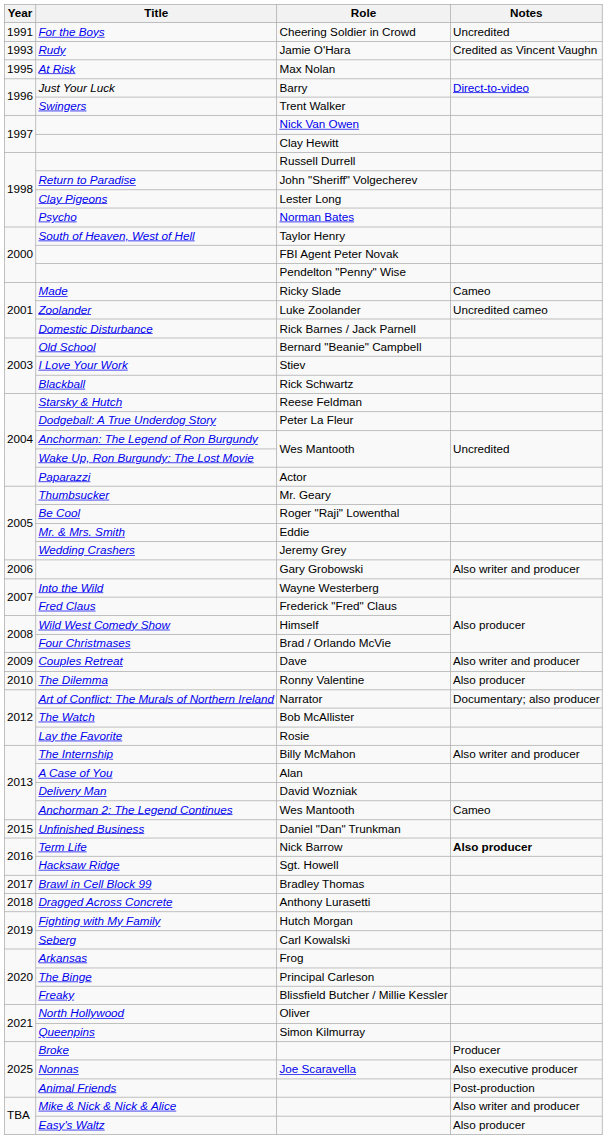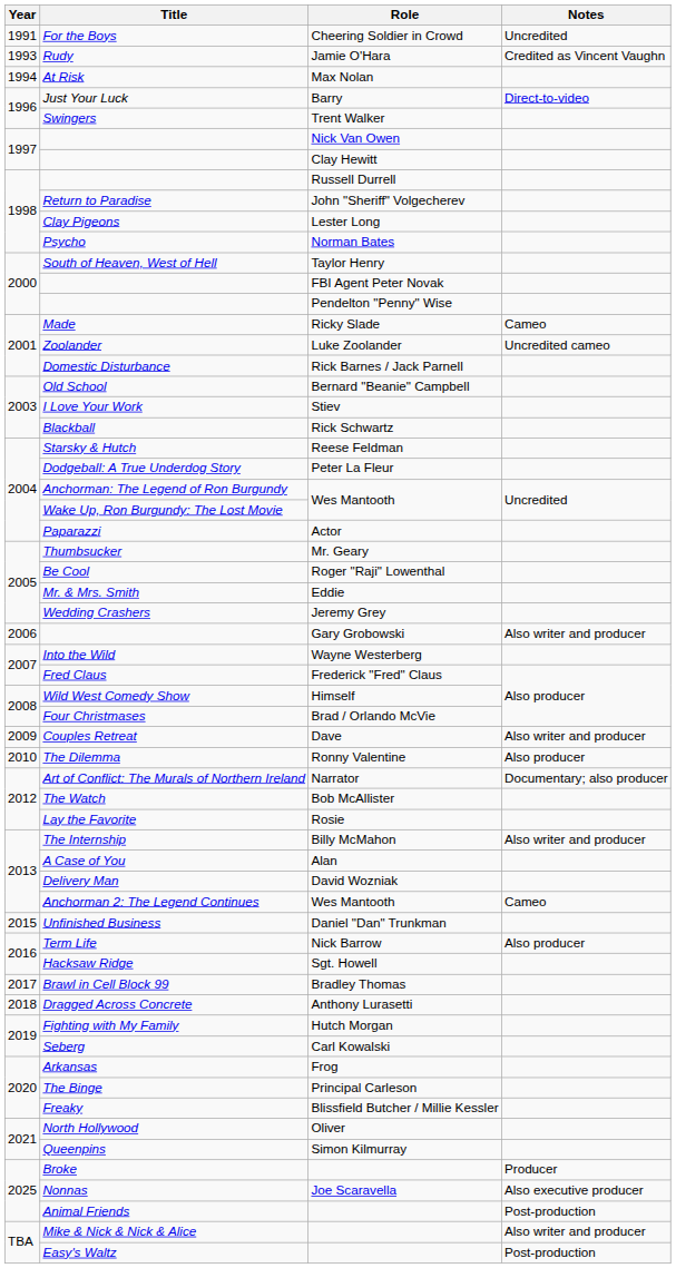 <table class="wikitable sortable">
 <tr>
 <th>Year</th>
 <th>Title</th>
 <th>Role</th>
 <th class="unsortable">Notes</th>
 </tr>
 <tr>
 <td>1991</td>
 <td><em><a href='#'>For the Boys</a></em></td>
 <td>Cheering Soldier in Crowd</td>
 <td>Uncredited</td>
 </tr>
 <tr>
 <td>1993</td>
 <td><em><a href='#'>Rudy</a></em></td>
 <td>Jamie O'Hara</td>
 <td>Credited as Vincent Vaughn</td>
 </tr>
 <tr>
-<td>1995</td>
+<td>1994</td>
 <td><em><a href='#'>At Risk</a></em></td>
 <td>Max Nolan</td>
 <td></td>
 </tr>
 <tr>
 <td rowspan="2">1996</td>
 <td><em>Just Your Luck</em></td>
 <td>Barry</td>
 <td><a href='#'>Direct-to-video</a></td>
 </tr>
 <tr>
 <td><em><a href='#'>Swingers</a></em></td>
 <td>Trent Walker</td>
 <td></td>
 </tr>
 <tr>
 <td rowspan="2">1997</td>
 <td><em></em></td>
 <td><a href='#'>Nick Van Owen</a></td>
 <td></td>
 </tr>
 <tr>
 <td><em></em></td>
 <td>Clay Hewitt</td>
 <td></td>
 </tr>
 <tr>
 <td rowspan="4">1998</td>
 <td><em></em></td>
 <td>Russell Durrell</td>
 <td></td>
 </tr>
 <tr>
 <td><em><a href='#'>Return to Paradise</a></em></td>
 <td>John "Sheriff" Volgecherev</td>
 <td></td>
 </tr>
 <tr>
 <td><em><a href='#'>Clay Pigeons</a></em></td>
 <td>Lester Long</td>
 <td></td>
 </tr>
 <tr>
 <td><em><a href='#'>Psycho</a></em></td>
 <td><a href='#'>Norman Bates</a></td>
 <td></td>
 </tr>
 <tr>
 <td rowspan="3">2000</td>
 <td><em><a href='#'>South of Heaven, West of Hell</a></em></td>
 <td>Taylor Henry</td>
 <td></td>
 </tr>
 <tr>
 <td><em></em></td>
 <td>FBI Agent Peter Novak</td>
 <td></td>
 </tr>
 <tr>
 <td><em></em></td>
 <td>Pendelton "Penny" Wise</td>
 <td></td>
 </tr>
 <tr>
 <td rowspan="3">2001</td>
 <td><em><a href='#'>Made</a></em></td>
 <td>Ricky Slade</td>
 <td>Cameo</td>
 </tr>
 <tr>
 <td><em><a href='#'>Zoolander</a></em></td>
 <td>Luke Zoolander</td>
 <td>Uncredited cameo</td>
 </tr>
 <tr>
 <td><em><a href='#'>Domestic Disturbance</a></em></td>
 <td>Rick Barnes / Jack Parnell</td>
 <td></td>
 </tr>
 <tr>
 <td rowspan="3">2003</td>
 <td><em><a href='#'>Old School</a></em></td>
 <td>Bernard "Beanie" Campbell</td>
 <td></td>
 </tr>
 <tr>
 <td><em><a href='#'>I Love Your Work</a></em></td>
 <td>Stiev</td>
 <td></td>
 </tr>
 <tr>
 <td><em><a href='#'>Blackball</a></em></td>
 <td>Rick Schwartz</td>
 <td></td>
 </tr>
 <tr>
 <td rowspan="5">2004</td>
 <td><em><a href='#'>Starsky & Hutch</a></em></td>
 <td>Reese Feldman</td>
 <td></td>
 </tr>
 <tr>
 <td><em><a href='#'>Dodgeball: A True Underdog Story</a></em></td>
 <td>Peter La Fleur</td>
 <td></td>
 </tr>
 <tr>
 <td><em><a href='#'>Anchorman: The Legend of Ron Burgundy</a></em></td>
 <td rowspan="2">Wes Mantooth</td>
 <td rowspan="2">Uncredited</td>
 </tr>
 <tr>
 <td><em><a href='#'>Wake Up, Ron Burgundy: The Lost Movie</a></em></td>
 </tr>
 <tr>
 <td><em><a href='#'>Paparazzi</a></em></td>
 <td>Actor</td>
 <td></td>
 </tr>
 <tr>
 <td rowspan="4">2005</td>
 <td><em><a href='#'>Thumbsucker</a></em></td>
 <td>Mr. Geary</td>
 <td></td>
 </tr>
 <tr>
 <td><em><a href='#'>Be Cool</a></em></td>
 <td>Roger "Raji" Lowenthal</td>
 <td></td>
 </tr>
 <tr>
 <td><em><a href='#'>Mr. & Mrs. Smith</a></em></td>
 <td>Eddie</td>
 <td></td>
 </tr>
 <tr>
 <td><em><a href='#'>Wedding Crashers</a></em></td>
 <td>Jeremy Grey</td>
 <td></td>
 </tr>
 <tr>
 <td>2006</td>
 <td><em></em></td>
 <td>Gary Grobowski</td>
 <td>Also writer and producer</td>
 </tr>
 <tr>
 <td rowspan="2">2007</td>
 <td><em><a href='#'>Into the Wild</a></em></td>
 <td>Wayne Westerberg</td>
 <td></td>
 </tr>
 <tr>
 <td><em><a href='#'>Fred Claus</a></em></td>
 <td>Frederick "Fred" Claus</td>
 <td rowspan="3">Also producer</td>
 </tr>
 <tr>
 <td rowspan="2">2008</td>
 <td><em><a href='#'>Wild West Comedy Show</a></em></td>
 <td>Himself</td>
 </tr>
 <tr>
 <td><em><a href='#'>Four Christmases</a></em></td>
 <td>Brad / Orlando McVie</td>
 </tr>
 <tr>
 <td>2009</td>
 <td><em><a href='#'>Couples Retreat</a></em></td>
 <td>Dave</td>
 <td>Also writer and producer</td>
 </tr>
 <tr>
 <td>2010</td>
 <td><em><a href='#'>The Dilemma</a></em></td>
 <td>Ronny Valentine</td>
 <td>Also producer</td>
 </tr>
 <tr>
 <td rowspan="3">2012</td>
 <td><em><a href='#'>Art of Conflict: The Murals of Northern Ireland</a></em></td>
 <td>Narrator</td>
 <td>Documentary; also producer</td>
 </tr>
 <tr>
 <td><em><a href='#'>The Watch</a></em></td>
 <td>Bob McAllister</td>
 <td></td>
 </tr>
 <tr>
 <td><em><a href='#'>Lay the Favorite</a></em></td>
 <td>Rosie</td>
 <td></td>
 </tr>
 <tr>
 <td rowspan="4">2013</td>
 <td><em><a href='#'>The Internship</a></em></td>
 <td>Billy McMahon</td>
 <td>Also writer and producer</td>
 </tr>
 <tr>
 <td><em><a href='#'>A Case of You</a></em></td>
 <td>Alan</td>
 <td></td>
 </tr>
 <tr>
 <td><em><a href='#'>Delivery Man</a></em></td>
 <td>David Wozniak</td>
 <td></td>
 </tr>
 <tr>
 <td><em><a href='#'>Anchorman 2: The Legend Continues</a></em></td>
 <td>Wes Mantooth</td>
 <td>Cameo</td>
 </tr>
 <tr>
 <td>2015</td>
 <td><em><a href='#'>Unfinished Business</a></em></td>
 <td>Daniel "Dan" Trunkman</td>
 <td></td>
 </tr>
 <tr>
 <td rowspan="2">2016</td>
 <td><em><a href='#'>Term Life</a></em></td>
 <td>Nick Barrow</td>
-<td><strong>Also producer</strong></td>
+<td>Also producer</td>
 </tr>
 <tr>
 <td><em><a href='#'>Hacksaw Ridge</a></em></td>
 <td>Sgt. Howell</td>
 <td></td>
 </tr>
 <tr>
 <td>2017</td>
 <td><em><a href='#'>Brawl in Cell Block 99</a></em></td>
 <td>Bradley Thomas</td>
 <td></td>
 </tr>
 <tr>
 <td>2018</td>
 <td><em><a href='#'>Dragged Across Concrete</a></em></td>
 <td>Anthony Lurasetti</td>
 <td></td>
 </tr>
 <tr>
 <td rowspan="2">2019</td>
 <td><em><a href='#'>Fighting with My Family</a></em></td>
 <td>Hutch Morgan</td>
 <td></td>
 </tr>
 <tr>
 <td><em><a href='#'>Seberg</a></em></td>
 <td>Carl Kowalski</td>
 <td></td>
 </tr>
 <tr>
 <td rowspan="3">2020</td>
 <td><em><a href='#'>Arkansas</a></em></td>
 <td>Frog</td>
 <td></td>
 </tr>
 <tr>
 <td><em><a href='#'>The Binge</a></em></td>
 <td>Principal Carleson</td>
 <td></td>
 </tr>
 <tr>
 <td><em><a href='#'>Freaky</a></em></td>
 <td>Blissfield Butcher / Millie Kessler</td>
 <td></td>
 </tr>
 <tr>
 <td rowspan="2">2021</td>
 <td><em><a href='#'>North Hollywood</a></em></td>
 <td>Oliver</td>
 <td></td>
 </tr>
 <tr>
 <td><em><a href='#'>Queenpins</a></em></td>
 <td>Simon Kilmurray</td>
 <td></td>
 </tr>
 <tr>
 <td rowspan="3">2025</td>
 <td><em><a href='#'>Broke</a></em></td>
 <td></td>
 <td>Producer</td>
 </tr>
 <tr>
 <td><em><a href='#'>Nonnas</a></em></td>
 <td><a href='#'>Joe Scaravella</a></td>
 <td>Also executive producer</td>
 </tr>
 <tr>
 <td><em><a href='#'>Animal Friends</a></em></td>
 <td></td>
 <td>Post-production</td>
 </tr>
 <tr>
 <td rowspan="2">TBA</td>
 <td><em><a href='#'>Mike & Nick & Nick & Alice</a></em></td>
 <td></td>
 <td>Also writer and producer</td>
 </tr>
 <tr>
 <td><em><a href='#'>Easy's Waltz</a></em></td>
 <td></td>
-<td>Also producer</td>
+<td>Post-production</td>
 </tr>
 </table>
